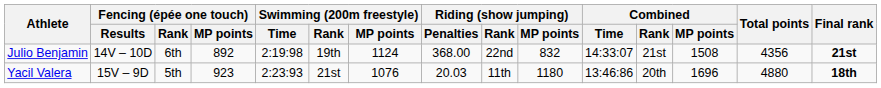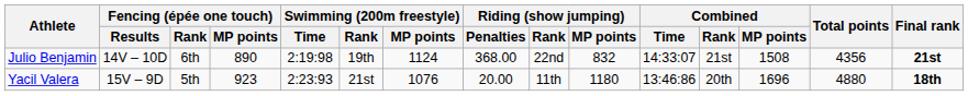 <table class="wikitable" border="1" style="font-size:90%">
 <tr>
 <th rowspan=2>Athlete</th>
 <th colspan=3>Fencing (épée one touch)</th>
 <th colspan=3>Swimming (200m freestyle)</th>
 <th colspan=3>Riding (show jumping)</th>
 <th colspan=3>Combined</th>
 <th rowspan=2>Total points</th>
 <th rowspan=2>Final rank</th>
 </tr>
 <tr>
 <th>Results</th>
 <th>Rank</th>
 <th>MP points</th>
 <th>Time</th>
 <th>Rank</th>
 <th>MP points</th>
 <th>Penalties</th>
 <th>Rank</th>
 <th>MP points</th>
 <th>Time</th>
 <th>Rank</th>
 <th>MP points</th>
 </tr>
 <tr>
 <td><a href='#'>Julio Benjamin</a></td>
 <td align=center>14V – 10D</td>
 <td align=center>6th</td>
-<td align=center>892</td>
+<td align=center>890</td>
 <td align=center>2:19:98</td>
 <td align=center>19th</td>
 <td align=center>1124</td>
 <td align=center>368.00</td>
 <td align=center>22nd</td>
 <td align=center>832</td>
 <td align=center>14:33:07</td>
 <td align=center>21st</td>
 <td align=center>1508</td>
 <td align=center>4356</td>
 <td align=center><strong>21st</strong></td>
 </tr>
 <tr>
 <td><a href='#'>Yacil Valera</a></td>
 <td align=center>15V – 9D</td>
 <td align=center>5th</td>
 <td align=center>923</td>
 <td align=center>2:23:93</td>
 <td align=center>21st</td>
 <td align=center>1076</td>
-<td align=center>20.03</td>
+<td align=center>20.00</td>
 <td align=center>11th</td>
 <td align=center>1180</td>
 <td align=center>13:46:86</td>
 <td align=center>20th</td>
 <td align=center>1696</td>
 <td align=center>4880</td>
 <td align=center><strong>18th</strong></td>
 </tr>
 </table>
